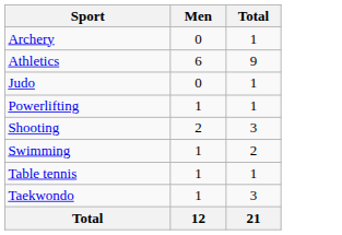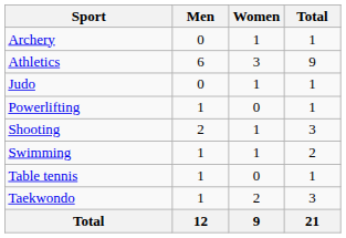 <table class="wikitable sortable" style="text-align:center;">
 <tr>
 <th width=180>Sport</th>
 <th width=55>Men</th>
+<th width=55>Women</th>
 <th width=55>Total</th>
 </tr>
 <tr>
 <td align=left><a href='#'>Archery</a></td>
 <td>0</td>
 <td>1</td>
+<td>1</td>
 </tr>
 <tr>
 <td align=left><a href='#'>Athletics</a></td>
 <td>6</td>
+<td>3</td>
 <td>9</td>
 </tr>
 <tr>
 <td align=left><a href='#'>Judo</a></td>
 <td>0</td>
 <td>1</td>
+<td>1</td>
 </tr>
 <tr>
 <td align=left><a href='#'>Powerlifting</a></td>
 <td>1</td>
+<td>0</td>
 <td>1</td>
 </tr>
 <tr>
 <td align=left><a href='#'>Shooting</a></td>
 <td>2</td>
+<td>1</td>
 <td>3</td>
 </tr>
 <tr>
 <td align=left><a href='#'>Swimming</a></td>
+<td>1</td>
 <td>1</td>
 <td>2</td>
 </tr>
 <tr>
 <td align=left><a href='#'>Table tennis</a></td>
 <td>1</td>
+<td>0</td>
 <td>1</td>
 </tr>
 <tr>
 <td align=left><a href='#'>Taekwondo</a></td>
 <td>1</td>
+<td>2</td>
 <td>3</td>
 </tr>
 <tr>
 <th>Total</th>
 <th>12</th>
+<th>9</th>
 <th>21</th>
 </tr>
 </table>
